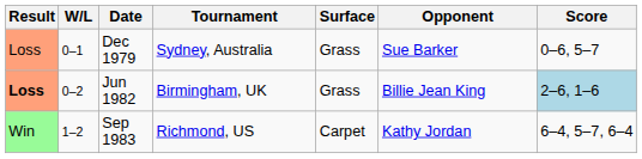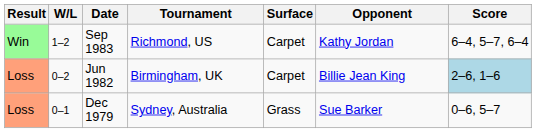 <table class="sortable wikitable">
 <tr>
 <th>Result</th>
 <th style="width:35px" class="unsortable">W/L</th>
 <th style="width:50px">Date</th>
 <th style="width:165px">Tournament</th>
 <th>Surface</th>
 <th style="width:160px">Opponent</th>
 <th class="unsortable">Score</th>
 </tr>
 <tr>
+<td style="background:#98fb98;">Win</td>
+<td><small>1–2</small></td>
+<td>Sep 1983</td>
+<td><a href='#'>Richmond</a>, US</td>
+<td>Carpet</td>
+<td> <a href='#'>Kathy Jordan</a></td>
+<td>6–4, 5–7, 6–4</td>
+</tr>
+<tr>
+<td style="background:#ffa07a;">Loss</td>
+<td><small>0–2</small></td>
+<td>Jun 1982</td>
+<td><a href='#'>Birmingham</a>, UK</td>
+<td>Carpet</td>
+<td> <a href='#'>Billie Jean King</a></td>
+<td style="background: lightblue;">2–6, 1–6</td>
+</tr>
+<tr>
 <td style="background:#ffa07a;">Loss</td>
 <td><small>0–1</small></td>
 <td>Dec 1979</td>
 <td><a href='#'>Sydney</a>, Australia</td>
 <td>Grass</td>
 <td> <a href='#'>Sue Barker</a></td>
 <td>0–6, 5–7</td>
 </tr>
-<tr>
-<td style="background:#ffa07a;"><strong>Loss</strong></td>
-<td><small>0–2</small></td>
-<td>Jun 1982</td>
-<td><a href='#'>Birmingham</a>, UK</td>
-<td>Grass</td>
-<td> <a href='#'>Billie Jean King</a></td>
-<td style="background: lightblue;">2–6, 1–6</td>
-</tr>
-<tr>
-<td style="background:#98fb98;">Win</td>
-<td><small>1–2</small></td>
-<td>Sep 1983</td>
-<td><a href='#'>Richmond</a>, US</td>
-<td>Carpet</td>
-<td> <a href='#'>Kathy Jordan</a></td>
-<td>6–4, 5–7, 6–4</td>
-</tr>
 </table>
